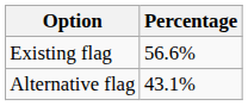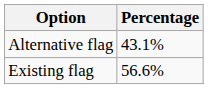 <table class="wikitable">
 <tr>
 <th>Option</th>
 <th>Percentage</th>
 </tr>
 <tr>
+<td>Alternative flag</td>
+<td>43.1%</td>
+</tr>
+<tr>
 <td>Existing flag</td>
 <td>56.6%</td>
 </tr>
-<tr>
-<td>Alternative flag</td>
-<td>43.1%</td>
-</tr>
 </table>
